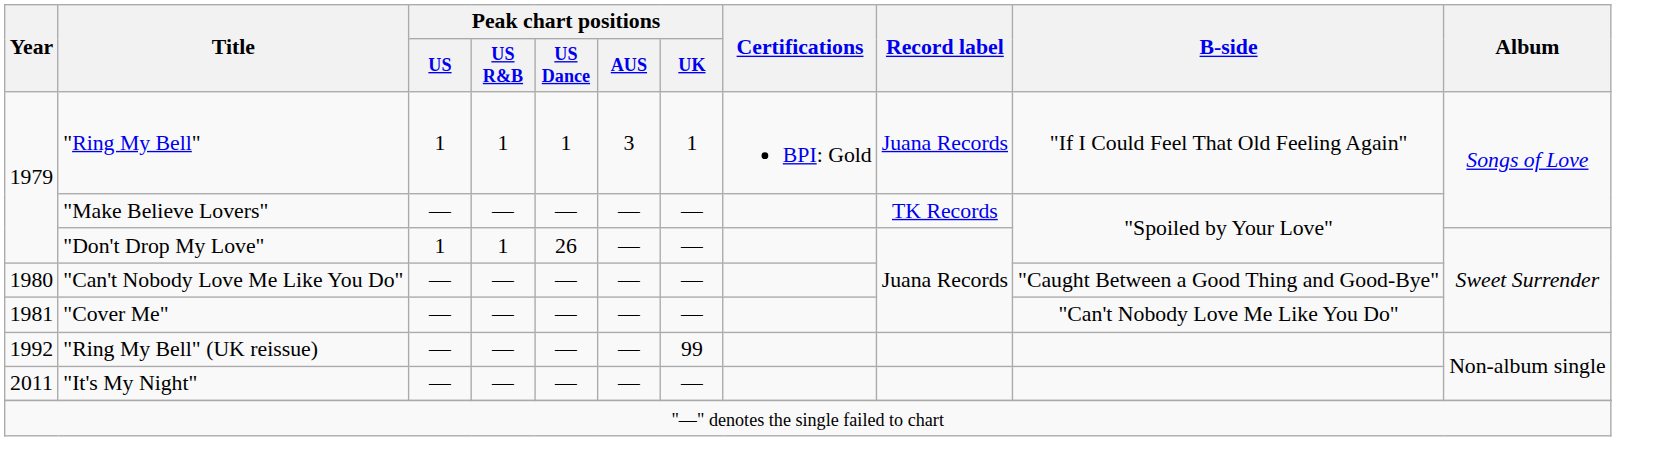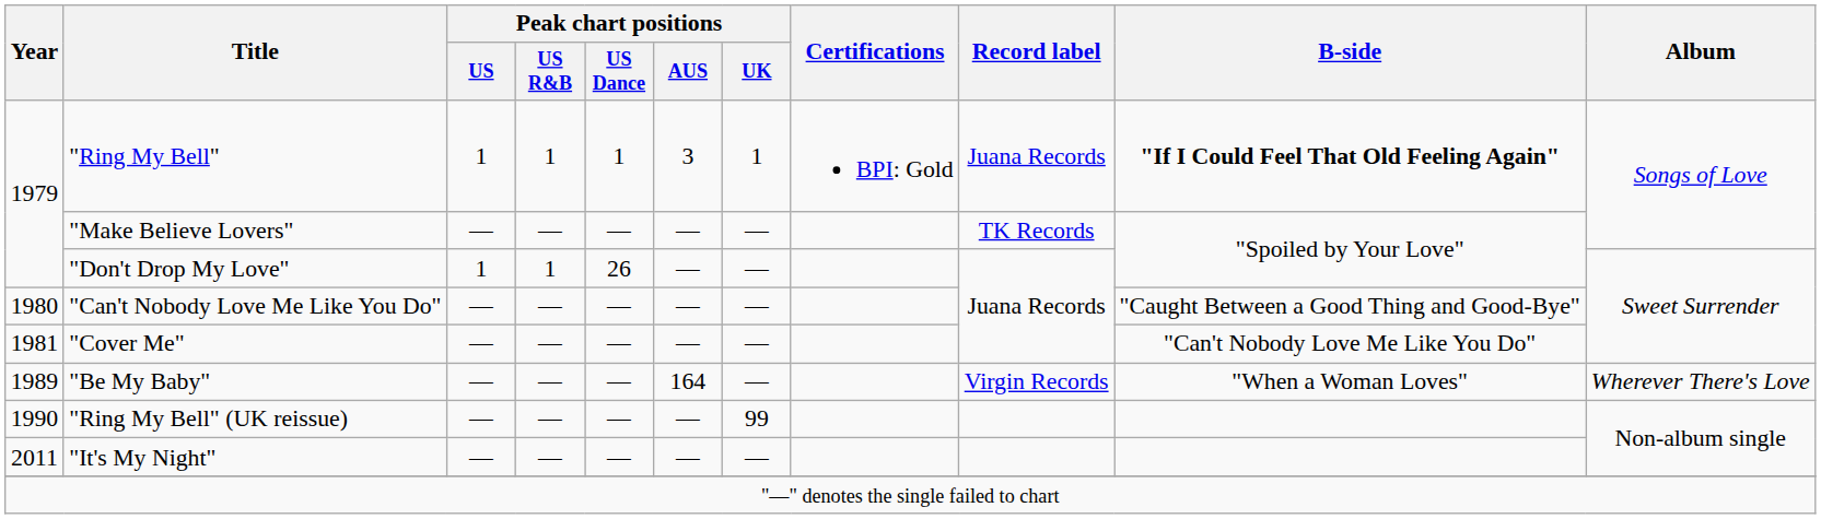 <table class="wikitable" style=text-align:center;>
 <tr>
 <th rowspan="2">Year</th>
 <th rowspan="2">Title</th>
 <th colspan="5">Peak chart positions</th>
 <th rowspan="2"><a href='#'>Certifications</a></th>
 <th rowspan="2"><a href='#'>Record label</a></th>
 <th rowspan="2"><a href='#'>B-side</a></th>
 <th rowspan="2">Album</th>
 </tr>
 <tr style="font-size:smaller;">
 <th style="width:40px;" align=centre><a href='#'>US</a><br></th>
 <th style="width:40px;" align=centre><a href='#'>US R&B</a><br></th>
 <th style="width:40px;" align=centre><a href='#'>US Dance</a><br></th>
 <th style="width:40px;" align=centre><a href='#'>AUS</a><br></th>
 <th style="width:40px;" align=centre><a href='#'>UK</a><br></th>
 </tr>
 <tr>
 <td rowspan="3">1979</td>
 <td align=left>"<a href='#'>Ring My Bell</a>"</td>
 <td>1</td>
 <td>1</td>
 <td>1</td>
 <td>3</td>
 <td>1</td>
 <td><br><ul><li><a href='#'>BPI</a>: Gold</li></ul></td>
 <td rowspan="1"><a href='#'>Juana Records</a></td>
-<td>"If I Could Feel That Old Feeling Again"</td>
+<td><strong>"If I Could Feel That Old Feeling Again"</strong></td>
 <td rowspan="2"><em><a href='#'>Songs of Love</a></em></td>
 </tr>
 <tr>
 <td align=left>"Make Believe Lovers"</td>
 <td>—</td>
 <td>—</td>
 <td>—</td>
 <td>—</td>
 <td>—</td>
 <td></td>
 <td rowspan="1"><a href='#'>TK Records</a></td>
 <td rowspan="2">"Spoiled by Your Love"</td>
 </tr>
 <tr>
 <td align=left>"Don't Drop My Love"</td>
 <td>1</td>
 <td>1</td>
 <td>26</td>
 <td>—</td>
 <td>—</td>
 <td></td>
 <td rowspan="3">Juana Records</td>
 <td rowspan="3"><em>Sweet Surrender</em></td>
 </tr>
 <tr>
 <td rowspan="1">1980</td>
 <td align=left>"Can't Nobody Love Me Like You Do"</td>
 <td>—</td>
 <td>—</td>
 <td>—</td>
 <td>—</td>
 <td>—</td>
 <td></td>
 <td>"Caught Between a Good Thing and Good-Bye"</td>
 </tr>
 <tr>
 <td rowspan="1">1981</td>
 <td align=left>"Cover Me"</td>
 <td>—</td>
 <td>—</td>
 <td>—</td>
 <td>—</td>
 <td>—</td>
 <td></td>
 <td>"Can't Nobody Love Me Like You Do"</td>
 </tr>
 <tr>
-<td rowspan="1">1992</td>
+<td rowspan="1">1989</td>
+<td align=left>"Be My Baby"</td>
+<td>—</td>
+<td>—</td>
+<td>—</td>
+<td>164</td>
+<td>—</td>
+<td></td>
+<td rowspan="1"><a href='#'>Virgin Records</a></td>
+<td>"When a Woman Loves"</td>
+<td rowspan="1"><em>Wherever There's Love</em></td>
+</tr>
+<tr>
+<td rowspan="1">1990</td>
 <td align=left>"Ring My Bell" (UK reissue)</td>
 <td>—</td>
 <td>—</td>
 <td>—</td>
 <td>—</td>
 <td>99</td>
 <td></td>
 <td></td>
 <td></td>
 <td rowspan="2">Non-album single</td>
 </tr>
 <tr>
 <td rowspan="1">2011</td>
 <td align=left>"It's My Night"</td>
 <td>—</td>
 <td>—</td>
 <td>—</td>
 <td>—</td>
 <td>—</td>
 <td></td>
 <td></td>
 <td></td>
 </tr>
 <tr>
 </tr>
 <tr>
 <td style="text-align:center;" colspan="11"><small>"—" denotes the single failed to chart</small></td>
 </tr>
 </table>
